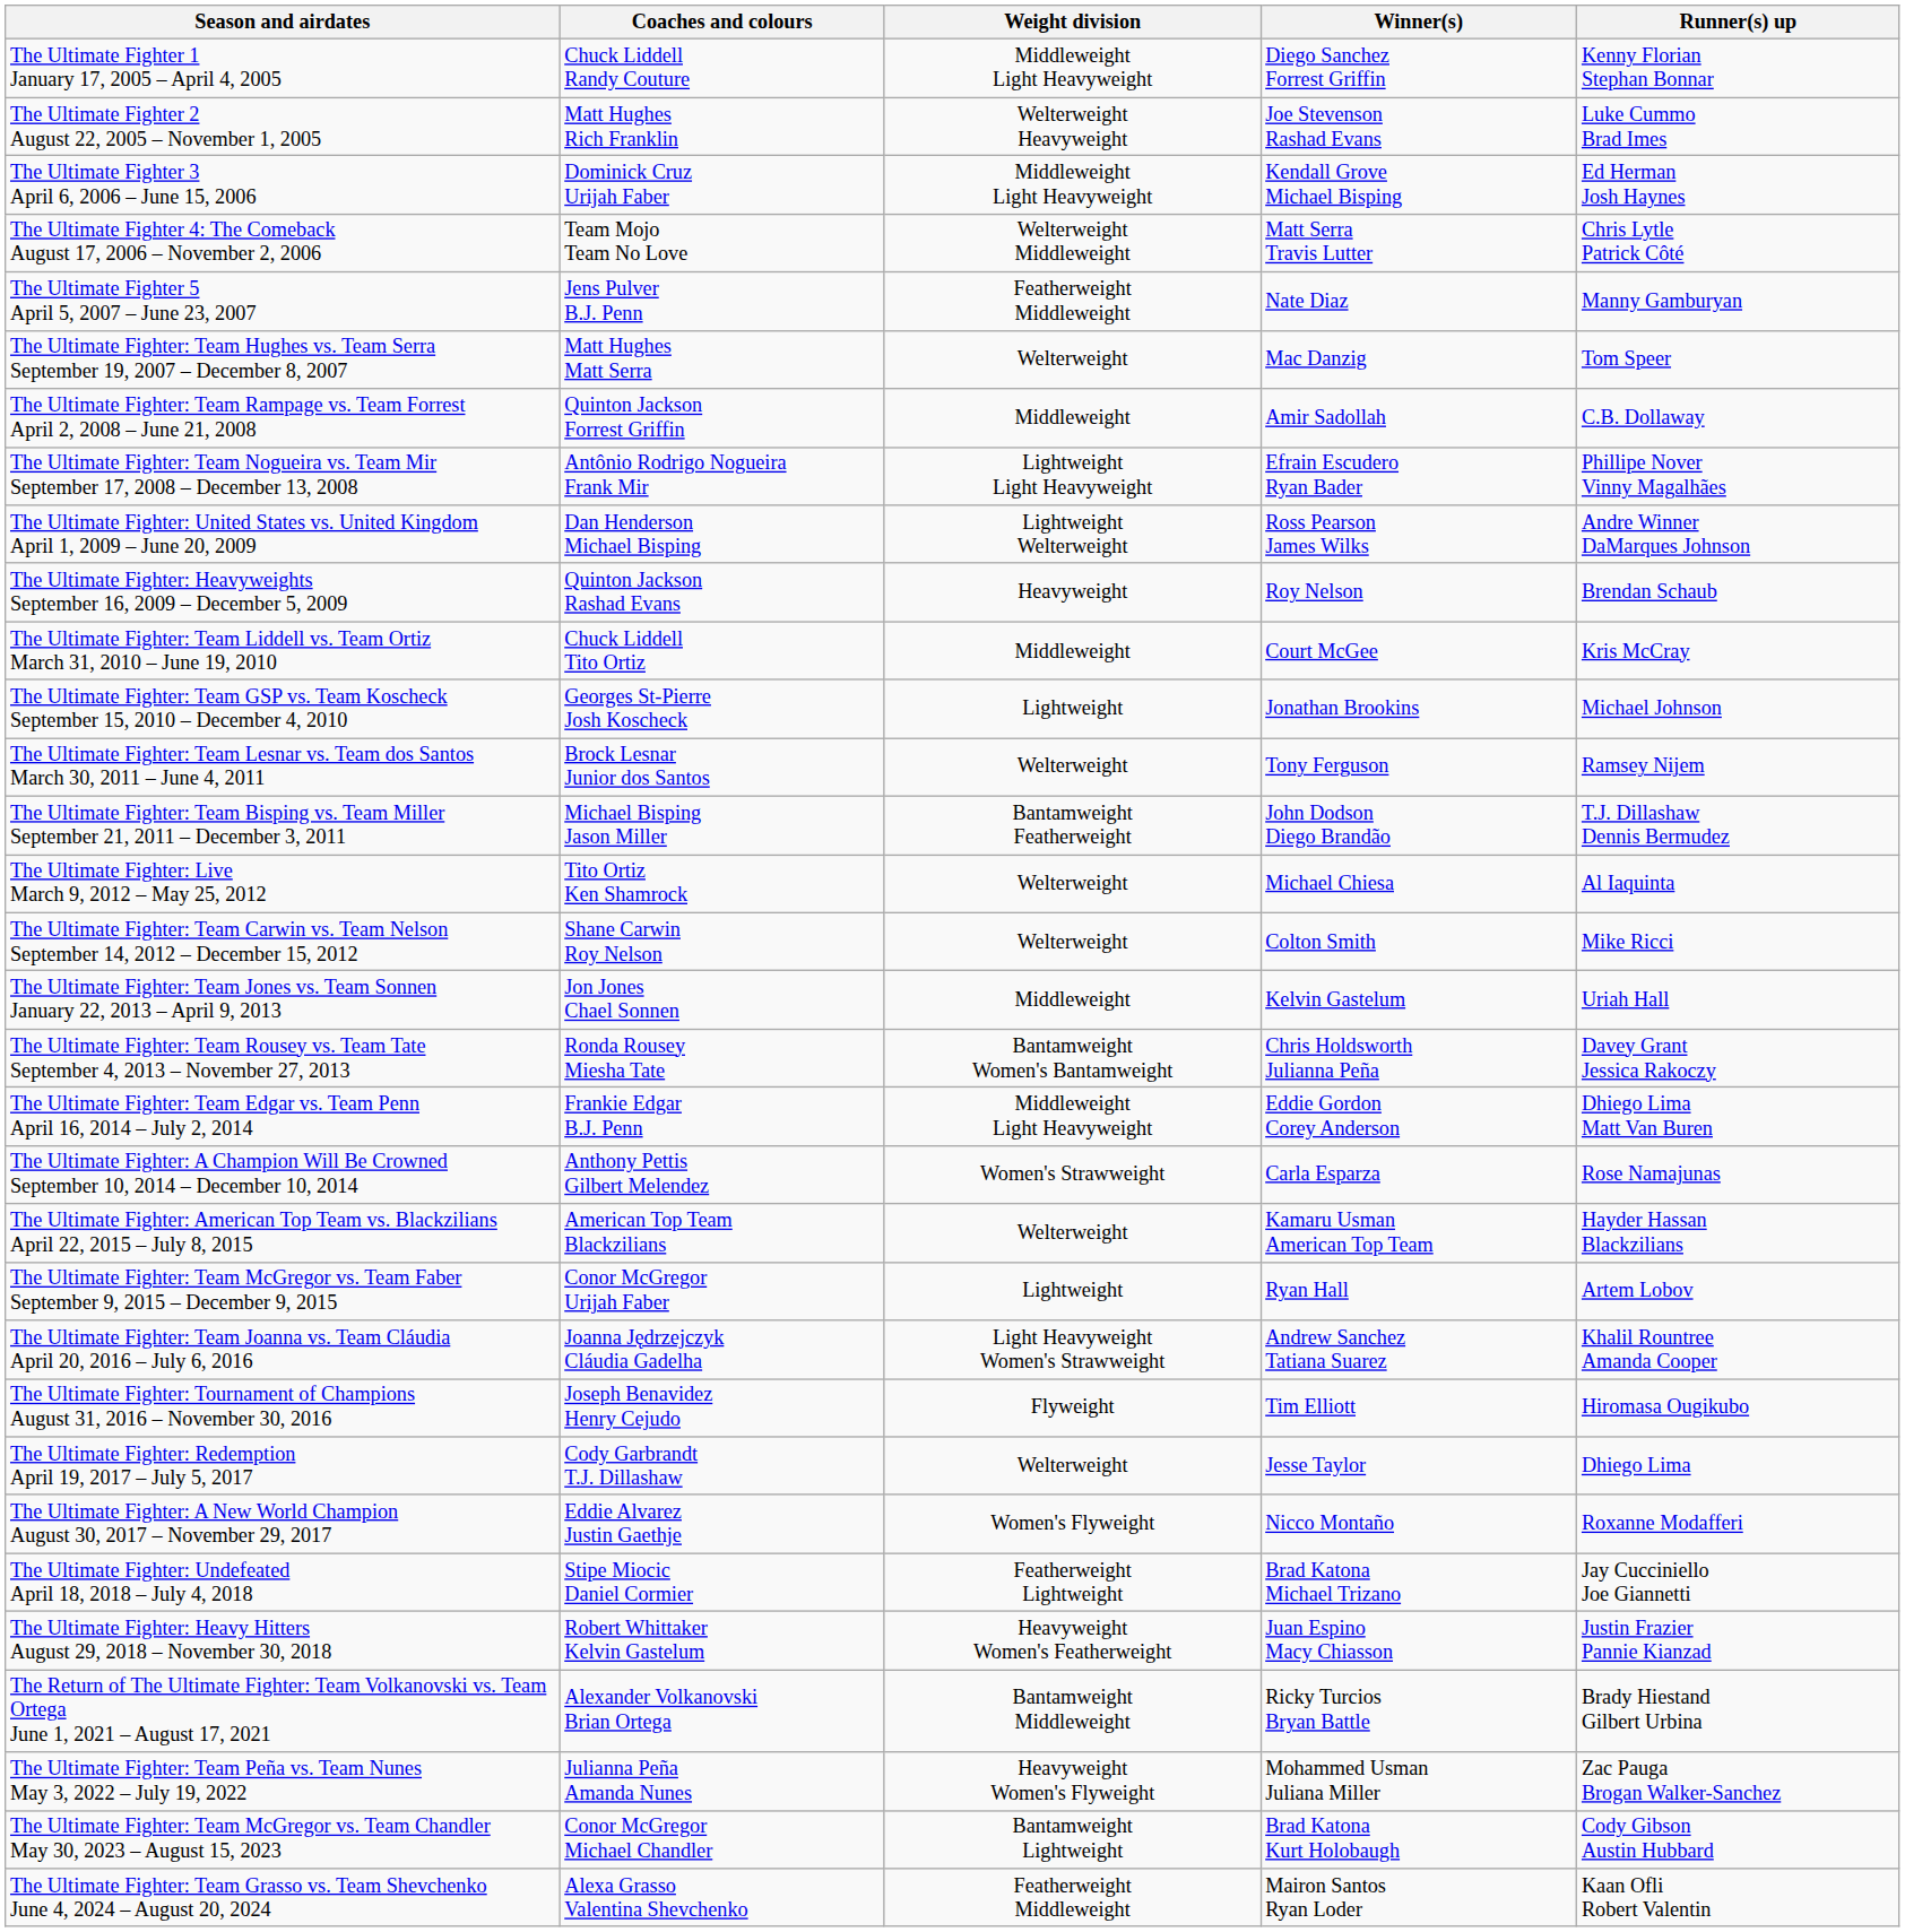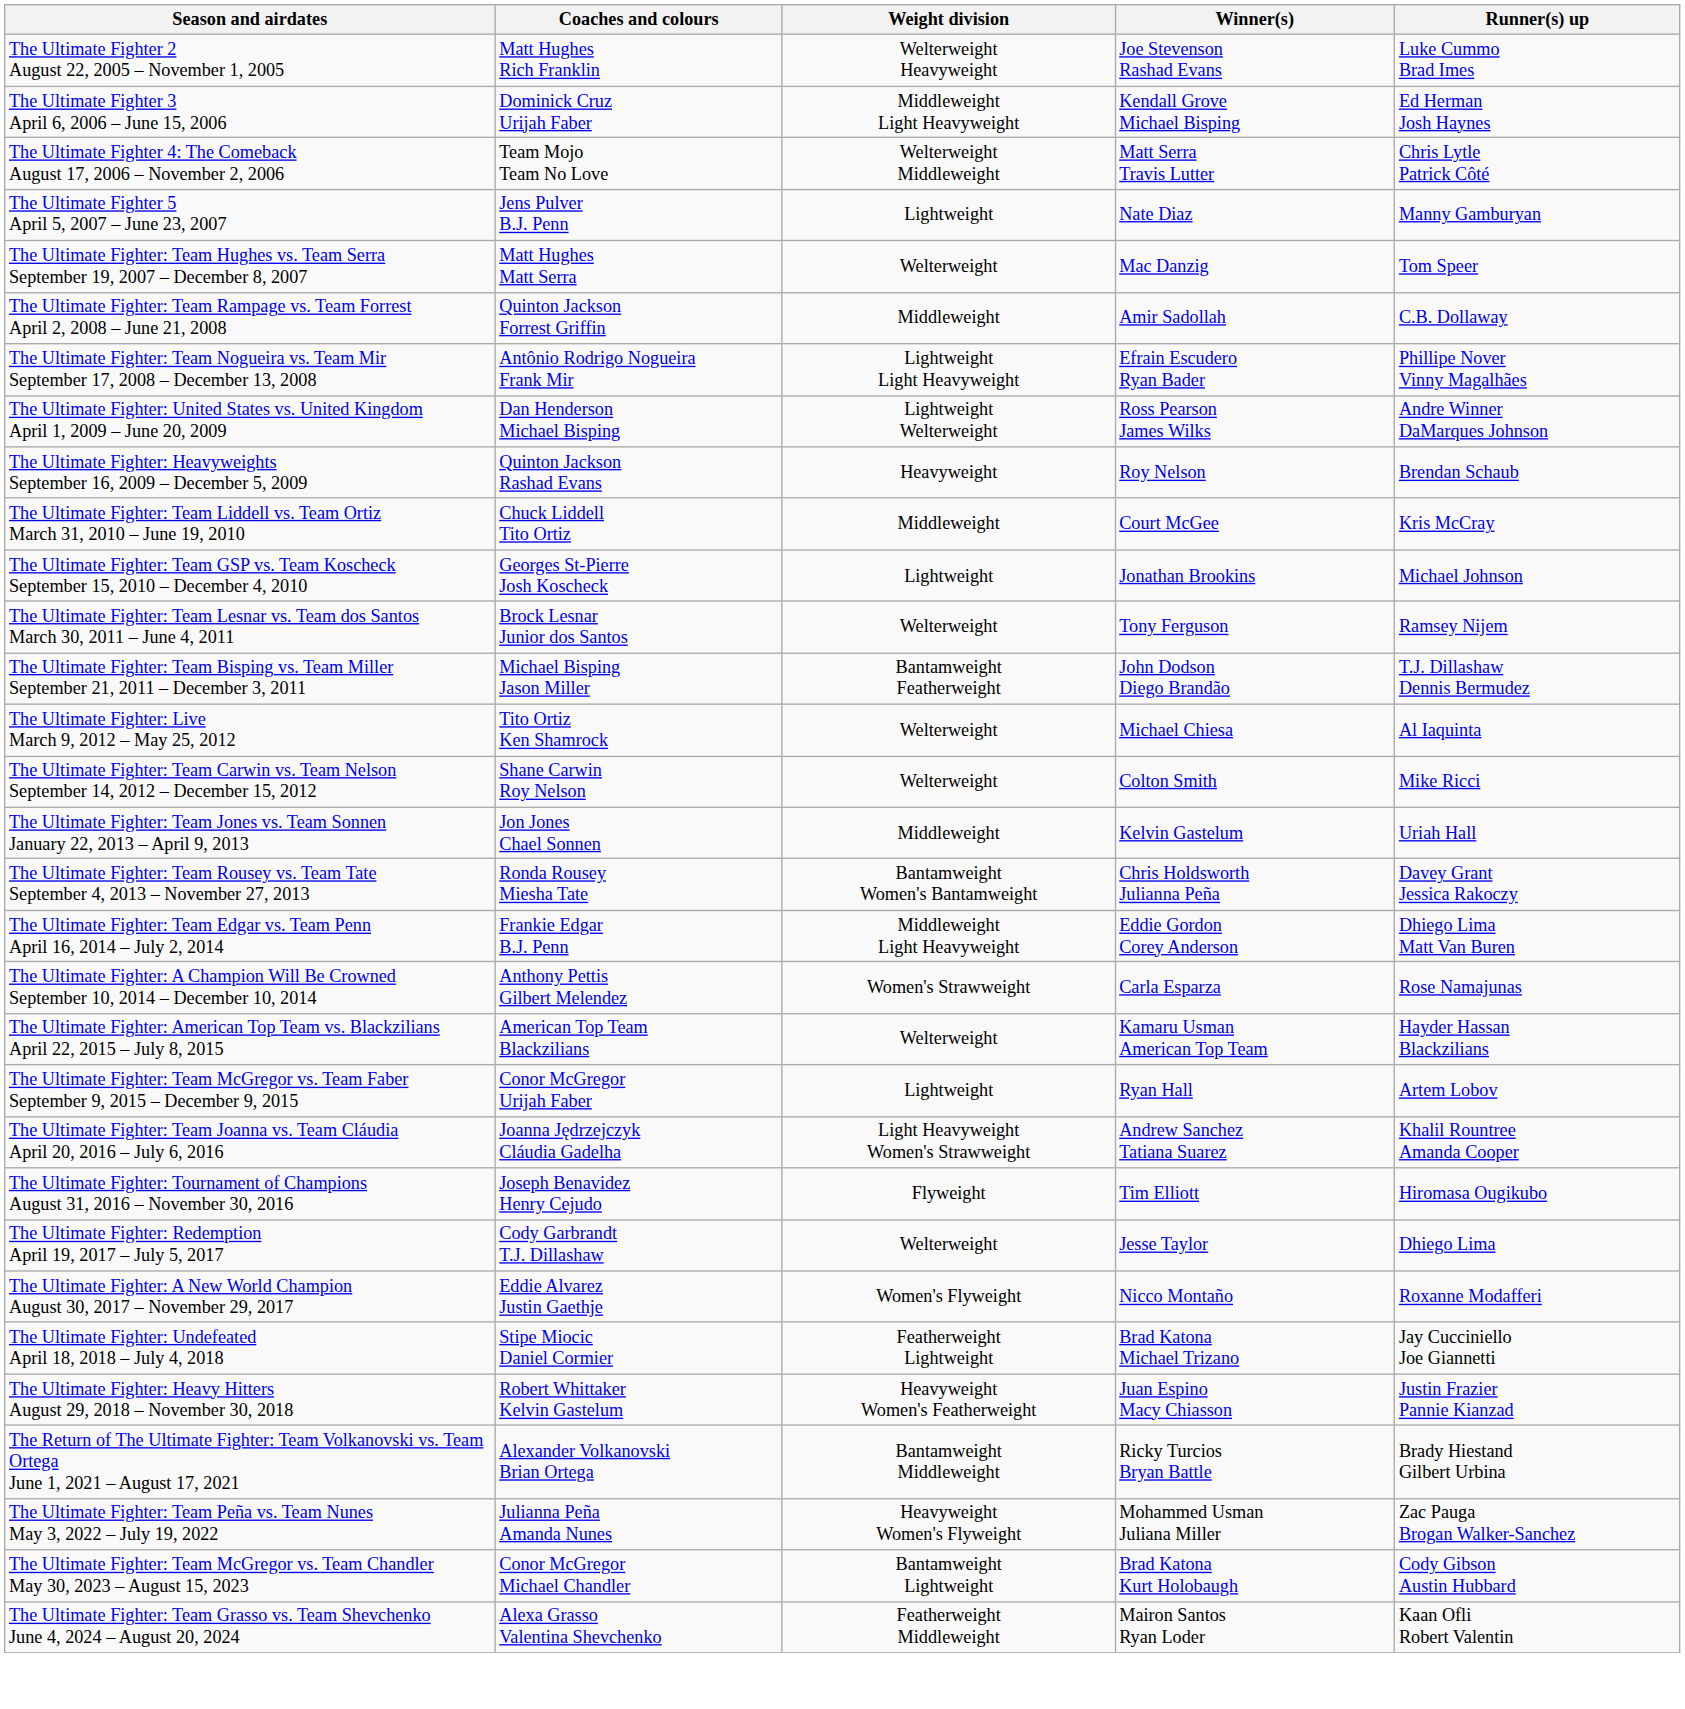 <table class="wikitable sortable" style="font-size:85%; text-align:left; width:99%;">
 <tr>
 <th style="width:120px;">Season and airdates</th>
 <th style="width:50px;">Coaches and colours</th>
 <th style="width:10px;">Weight division</th>
 <th style="width:20px;">Winner(s)</th>
 <th style="width:20px;">Runner(s) up </th>
-</tr>
-<tr>
-<td><a href='#'>The Ultimate Fighter 1</a><br>January 17, 2005 – April 4, 2005</td>
-<td> <a href='#'>Chuck Liddell</a> <br>  <a href='#'>Randy Couture</a></td>
-<td align=center>Middleweight<br>Light Heavyweight</td>
-<td> <a href='#'>Diego Sanchez</a> <br>  <a href='#'>Forrest Griffin</a></td>
-<td> <a href='#'>Kenny Florian</a> <br>  <a href='#'>Stephan Bonnar</a></td>
 </tr>
 <tr>
 <td><a href='#'>The Ultimate Fighter 2</a><br>August 22, 2005 – November 1, 2005</td>
 <td> <a href='#'>Matt Hughes</a><br> <a href='#'>Rich Franklin</a></td>
 <td align=center>Welterweight<br>Heavyweight</td>
 <td> <a href='#'>Joe Stevenson</a> <br>  <a href='#'>Rashad Evans</a></td>
 <td> <a href='#'>Luke Cummo</a> <br>  <a href='#'>Brad Imes</a></td>
 </tr>
 <tr>
 <td><a href='#'>The Ultimate Fighter 3</a><br>April 6, 2006 – June 15, 2006</td>
 <td> <a href='#'>Dominick Cruz</a> <br>  <a href='#'>Urijah Faber</a></td>
 <td align=center>Middleweight<br>Light Heavyweight</td>
 <td> <a href='#'>Kendall Grove</a> <br>  <a href='#'>Michael Bisping</a></td>
 <td> <a href='#'>Ed Herman</a> <br>  <a href='#'>Josh Haynes</a></td>
 </tr>
 <tr>
 <td><a href='#'>The Ultimate Fighter 4: The Comeback</a><br>August 17, 2006 – November 2, 2006</td>
 <td> Team Mojo <br> Team No Love</td>
 <td align=center>Welterweight<br>Middleweight</td>
 <td> <a href='#'>Matt Serra</a> <br>  <a href='#'>Travis Lutter</a></td>
 <td> <a href='#'>Chris Lytle</a> <br>  <a href='#'>Patrick Côté</a></td>
 </tr>
 <tr>
 <td><a href='#'>The Ultimate Fighter 5</a><br>April 5, 2007 – June 23, 2007</td>
 <td> <a href='#'>Jens Pulver</a> <br> <a href='#'>B.J. Penn</a></td>
-<td align=center>Featherweight<br>Middleweight</td>
+<td align=center>Lightweight</td>
 <td> <a href='#'>Nate Diaz</a></td>
 <td> <a href='#'>Manny Gamburyan</a></td>
 </tr>
 <tr>
 <td><a href='#'>The Ultimate Fighter: Team Hughes vs. Team Serra</a><br>September 19, 2007 – December 8, 2007</td>
 <td> <a href='#'>Matt Hughes</a> <br> <a href='#'>Matt Serra</a></td>
 <td align=center>Welterweight</td>
 <td> <a href='#'>Mac Danzig</a></td>
 <td> <a href='#'>Tom Speer</a></td>
 </tr>
 <tr>
 <td><a href='#'>The Ultimate Fighter: Team Rampage vs. Team Forrest</a><br>April 2, 2008 – June 21, 2008</td>
 <td> <a href='#'>Quinton Jackson</a> <br> <a href='#'>Forrest Griffin</a></td>
 <td align=center>Middleweight</td>
 <td> <a href='#'>Amir Sadollah</a></td>
 <td> <a href='#'>C.B. Dollaway</a></td>
 </tr>
 <tr>
 <td><a href='#'>The Ultimate Fighter: Team Nogueira vs. Team Mir</a><br>September 17, 2008 – December 13, 2008</td>
 <td> <a href='#'>Antônio Rodrigo Nogueira</a> <br> <a href='#'>Frank Mir</a></td>
 <td align=center>Lightweight<br>Light Heavyweight</td>
 <td> <a href='#'>Efrain Escudero</a><br> <a href='#'>Ryan Bader</a></td>
 <td> <a href='#'>Phillipe Nover</a><br> <a href='#'>Vinny Magalhães</a></td>
 </tr>
 <tr>
 <td><a href='#'>The Ultimate Fighter: United States vs. United Kingdom</a><br>April 1, 2009 – June 20, 2009</td>
 <td> <a href='#'>Dan Henderson</a> <br> <a href='#'>Michael Bisping</a></td>
 <td align=center>Lightweight<br>Welterweight</td>
 <td> <a href='#'>Ross Pearson</a> <br> <a href='#'>James Wilks</a></td>
 <td> <a href='#'>Andre Winner</a> <br> <a href='#'>DaMarques Johnson</a></td>
 </tr>
 <tr>
 <td><a href='#'>The Ultimate Fighter: Heavyweights</a><br>September 16, 2009 – December 5, 2009</td>
 <td> <a href='#'>Quinton Jackson</a> <br> <a href='#'>Rashad Evans</a></td>
 <td align=center>Heavyweight</td>
 <td> <a href='#'>Roy Nelson</a></td>
 <td> <a href='#'>Brendan Schaub</a></td>
 </tr>
 <tr>
 <td><a href='#'>The Ultimate Fighter: Team Liddell vs. Team Ortiz</a><br>March 31, 2010 – June 19, 2010</td>
 <td> <a href='#'>Chuck Liddell</a> <br> <a href='#'>Tito Ortiz</a></td>
 <td align=center>Middleweight</td>
 <td> <a href='#'>Court McGee</a></td>
 <td> <a href='#'>Kris McCray</a></td>
 </tr>
 <tr>
 <td><a href='#'>The Ultimate Fighter: Team GSP vs. Team Koscheck</a><br>September 15, 2010 – December 4, 2010</td>
 <td> <a href='#'>Georges St-Pierre</a> <br> <a href='#'>Josh Koscheck</a></td>
 <td align=center>Lightweight</td>
 <td> <a href='#'>Jonathan Brookins</a></td>
 <td> <a href='#'>Michael Johnson</a></td>
 </tr>
 <tr>
 <td><a href='#'>The Ultimate Fighter: Team Lesnar vs. Team dos Santos</a><br>March 30, 2011 – June 4, 2011</td>
 <td> <a href='#'>Brock Lesnar</a> <br> <a href='#'>Junior dos Santos</a></td>
 <td align=center>Welterweight</td>
 <td> <a href='#'>Tony Ferguson</a></td>
 <td> <a href='#'>Ramsey Nijem</a></td>
 </tr>
 <tr>
 <td><a href='#'>The Ultimate Fighter: Team Bisping vs. Team Miller</a><br>September 21, 2011 – December 3, 2011</td>
 <td> <a href='#'>Michael Bisping</a><br> <a href='#'>Jason Miller</a></td>
 <td align=center>Bantamweight <br> Featherweight</td>
 <td> <a href='#'>John Dodson</a> <br>  <a href='#'>Diego Brandão</a></td>
 <td> <a href='#'>T.J. Dillashaw</a> <br>  <a href='#'>Dennis Bermudez</a></td>
 </tr>
 <tr>
 <td><a href='#'>The Ultimate Fighter: Live</a><br>March 9, 2012 – May 25, 2012</td>
 <td> <a href='#'>Tito Ortiz</a> <br> <a href='#'>Ken Shamrock</a></td>
 <td align=center>Welterweight</td>
 <td> <a href='#'>Michael Chiesa</a></td>
 <td> <a href='#'>Al Iaquinta</a></td>
 </tr>
 <tr>
 <td><a href='#'>The Ultimate Fighter: Team Carwin vs. Team Nelson</a><br>September 14, 2012 – December 15, 2012</td>
 <td> <a href='#'>Shane Carwin</a> <br>  <a href='#'>Roy Nelson</a></td>
 <td align=center>Welterweight</td>
 <td> <a href='#'>Colton Smith</a></td>
 <td> <a href='#'>Mike Ricci</a></td>
 </tr>
 <tr>
 <td><a href='#'>The Ultimate Fighter: Team Jones vs. Team Sonnen</a><br>January 22, 2013 – April 9, 2013</td>
 <td> <a href='#'>Jon Jones</a> <br>  <a href='#'>Chael Sonnen</a></td>
 <td align=center>Middleweight</td>
 <td> <a href='#'>Kelvin Gastelum</a></td>
 <td> <a href='#'>Uriah Hall</a></td>
 </tr>
 <tr>
 <td><a href='#'>The Ultimate Fighter: Team Rousey vs. Team Tate</a><br>September 4, 2013 – November 27, 2013</td>
 <td> <a href='#'>Ronda Rousey</a><br>  <a href='#'>Miesha Tate</a></td>
 <td align=center>Bantamweight<br>Women's Bantamweight</td>
 <td> <a href='#'>Chris Holdsworth</a><br> <a href='#'>Julianna Peña</a></td>
 <td> <a href='#'>Davey Grant</a><br> <a href='#'>Jessica Rakoczy</a></td>
 </tr>
 <tr>
 <td><a href='#'>The Ultimate Fighter: Team Edgar vs. Team Penn</a><br>April 16, 2014 – July 2, 2014</td>
 <td> <a href='#'>Frankie Edgar</a><br>  <a href='#'>B.J. Penn</a></td>
 <td align=center>Middleweight<br>Light Heavyweight</td>
 <td> <a href='#'>Eddie Gordon</a><br> <a href='#'>Corey Anderson</a></td>
 <td> <a href='#'>Dhiego Lima</a><br> <a href='#'>Matt Van Buren</a></td>
 </tr>
 <tr>
 <td><a href='#'>The Ultimate Fighter: A Champion Will Be Crowned</a><br>September 10, 2014 – December 10, 2014</td>
 <td> <a href='#'>Anthony Pettis</a><br>  <a href='#'>Gilbert Melendez</a></td>
 <td align=center>Women's Strawweight</td>
 <td> <a href='#'>Carla Esparza</a></td>
 <td> <a href='#'>Rose Namajunas</a></td>
 </tr>
 <tr>
 <td><a href='#'>The Ultimate Fighter: American Top Team vs. Blackzilians</a><br>April 22, 2015 – July 8, 2015</td>
 <td> <a href='#'>American Top Team</a><br>  <a href='#'>Blackzilians</a></td>
 <td align=center>Welterweight</td>
 <td> <a href='#'>Kamaru Usman</a><br> <a href='#'>American Top Team</a></td>
 <td> <a href='#'>Hayder Hassan</a><br> <a href='#'>Blackzilians</a></td>
 </tr>
 <tr>
 <td><a href='#'>The Ultimate Fighter: Team McGregor vs. Team Faber</a><br>September 9, 2015 – December 9, 2015</td>
 <td> <a href='#'>Conor McGregor</a><br>  <a href='#'>Urijah Faber</a></td>
 <td align=center>Lightweight</td>
 <td> <a href='#'>Ryan Hall</a></td>
 <td> <a href='#'>Artem Lobov</a></td>
 </tr>
 <tr>
 <td><a href='#'>The Ultimate Fighter: Team Joanna vs. Team Cláudia</a><br>April 20, 2016 – July 6, 2016</td>
 <td> <a href='#'>Joanna Jędrzejczyk</a><br>  <a href='#'>Cláudia Gadelha</a></td>
 <td align=center>Light Heavyweight<br>Women's Strawweight</td>
 <td> <a href='#'>Andrew Sanchez</a><br> <a href='#'>Tatiana Suarez</a></td>
 <td> <a href='#'>Khalil Rountree</a><br> <a href='#'>Amanda Cooper</a></td>
 </tr>
 <tr>
 <td><a href='#'>The Ultimate Fighter: Tournament of Champions</a><br>August 31, 2016 – November 30, 2016</td>
 <td> <a href='#'>Joseph Benavidez</a><br>  <a href='#'>Henry Cejudo</a></td>
 <td align=center>Flyweight</td>
 <td> <a href='#'>Tim Elliott</a></td>
 <td> <a href='#'>Hiromasa Ougikubo</a></td>
 </tr>
 <tr>
 <td><a href='#'>The Ultimate Fighter: Redemption</a><br>April 19, 2017 – July 5, 2017</td>
 <td> <a href='#'>Cody Garbrandt</a><br> <a href='#'>T.J. Dillashaw</a></td>
 <td align=center>Welterweight</td>
 <td> <a href='#'>Jesse Taylor</a></td>
 <td> <a href='#'>Dhiego Lima</a></td>
 </tr>
 <tr>
 <td><a href='#'>The Ultimate Fighter: A New World Champion</a><br>August 30, 2017 – November 29, 2017</td>
 <td> <a href='#'>Eddie Alvarez</a><br> <a href='#'>Justin Gaethje</a></td>
 <td align=center>Women's Flyweight</td>
 <td> <a href='#'>Nicco Montaño</a></td>
 <td> <a href='#'>Roxanne Modafferi</a></td>
 </tr>
 <tr>
 <td><a href='#'>The Ultimate Fighter: Undefeated</a><br>April 18, 2018 – July 4, 2018</td>
 <td> <a href='#'>Stipe Miocic</a><br> <a href='#'>Daniel Cormier</a></td>
 <td align=center>Featherweight<br>Lightweight</td>
 <td> <a href='#'>Brad Katona</a><br> <a href='#'>Michael Trizano</a></td>
 <td> Jay Cucciniello<br> Joe Giannetti</td>
 </tr>
 <tr>
 <td><a href='#'>The Ultimate Fighter: Heavy Hitters</a><br>August 29, 2018 – November 30, 2018</td>
 <td> <a href='#'>Robert Whittaker</a><br> <a href='#'>Kelvin Gastelum</a></td>
 <td align=center>Heavyweight<br>Women's Featherweight</td>
 <td> <a href='#'>Juan Espino</a><br> <a href='#'>Macy Chiasson</a></td>
 <td> <a href='#'>Justin Frazier</a><br> <a href='#'>Pannie Kianzad</a></td>
 </tr>
 <tr>
 <td><a href='#'>The Return of The Ultimate Fighter: Team Volkanovski vs. Team Ortega</a><br>June 1, 2021 – August 17, 2021</td>
 <td> <a href='#'>Alexander Volkanovski</a><br> <a href='#'>Brian Ortega</a></td>
 <td align=center>Bantamweight<br>Middleweight</td>
 <td> Ricky Turcios<br> <a href='#'>Bryan Battle</a></td>
 <td> Brady Hiestand<br> Gilbert Urbina</td>
 </tr>
 <tr>
 <td><a href='#'>The Ultimate Fighter: Team Peña vs. Team Nunes</a><br>May 3, 2022 – July 19, 2022</td>
 <td> <a href='#'>Julianna Peña</a><br> <a href='#'>Amanda Nunes</a></td>
 <td align=center>Heavyweight<br>Women's Flyweight</td>
 <td> Mohammed Usman<br> Juliana Miller</td>
 <td> Zac Pauga<br> <a href='#'>Brogan Walker-Sanchez</a></td>
 </tr>
 <tr>
 <td><a href='#'>The Ultimate Fighter: Team McGregor vs. Team Chandler</a><br>May 30, 2023 – August 15, 2023</td>
 <td> <a href='#'>Conor McGregor</a><br> <a href='#'>Michael Chandler</a></td>
 <td align=center>Bantamweight<br>Lightweight</td>
 <td> <a href='#'>Brad Katona</a><br> <a href='#'>Kurt Holobaugh</a></td>
 <td> <a href='#'>Cody Gibson</a><br> <a href='#'>Austin Hubbard</a></td>
 </tr>
 <tr>
 <td><a href='#'>The Ultimate Fighter: Team Grasso vs. Team Shevchenko</a><br>June 4, 2024 – August 20, 2024</td>
 <td> <a href='#'>Alexa Grasso</a><br> <a href='#'>Valentina Shevchenko</a></td>
 <td align=center>Featherweight<br>Middleweight</td>
 <td> Mairon Santos<br> Ryan Loder</td>
 <td> Kaan Ofli<br> Robert Valentin</td>
 </tr>
 </table>
